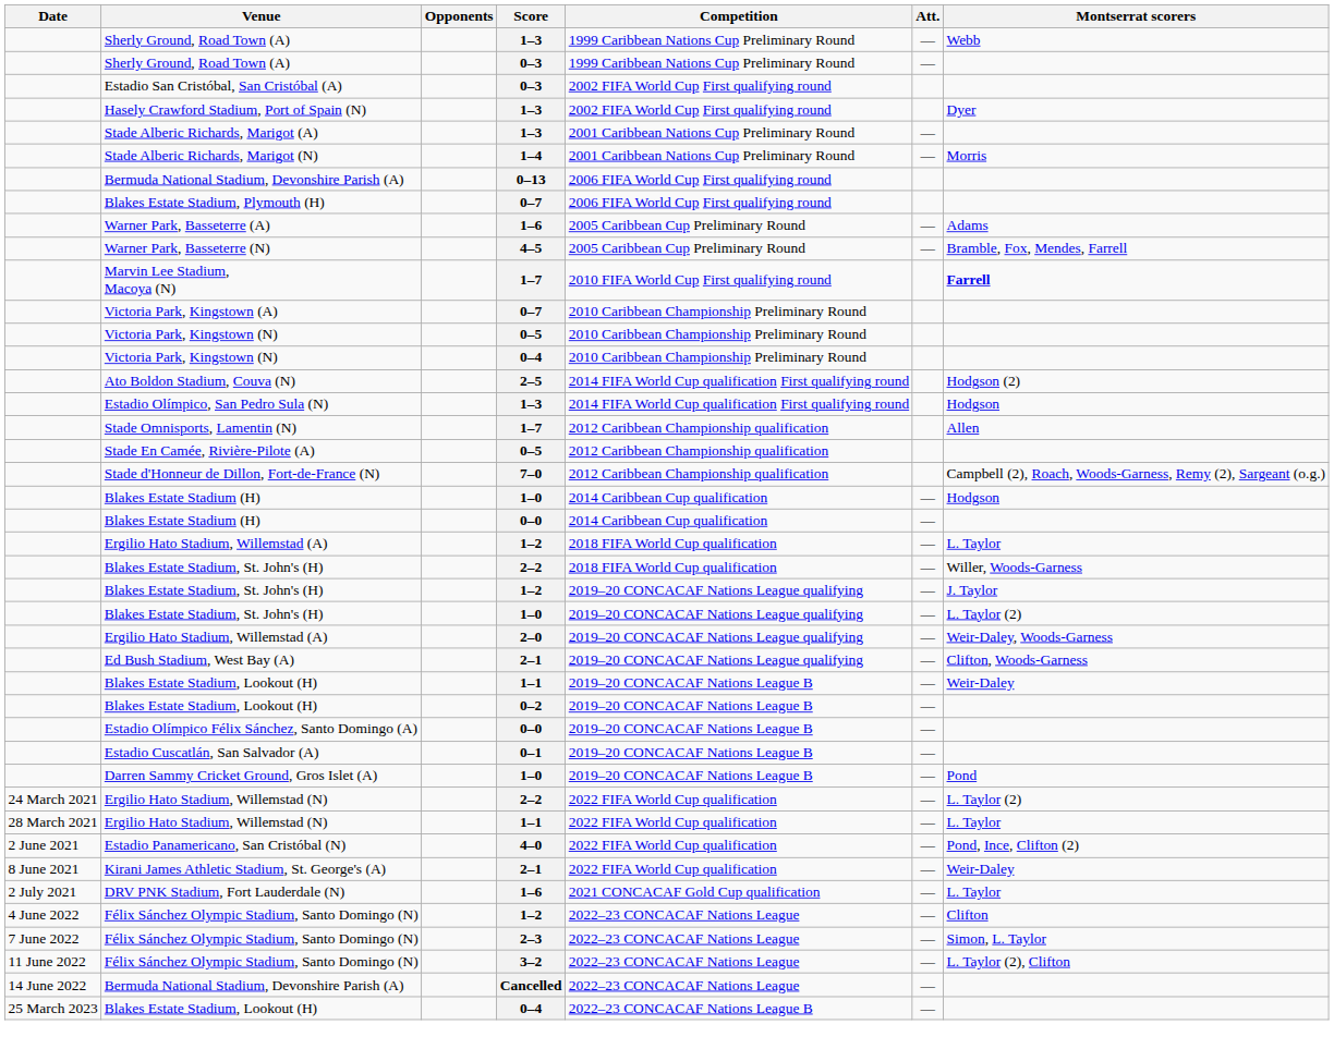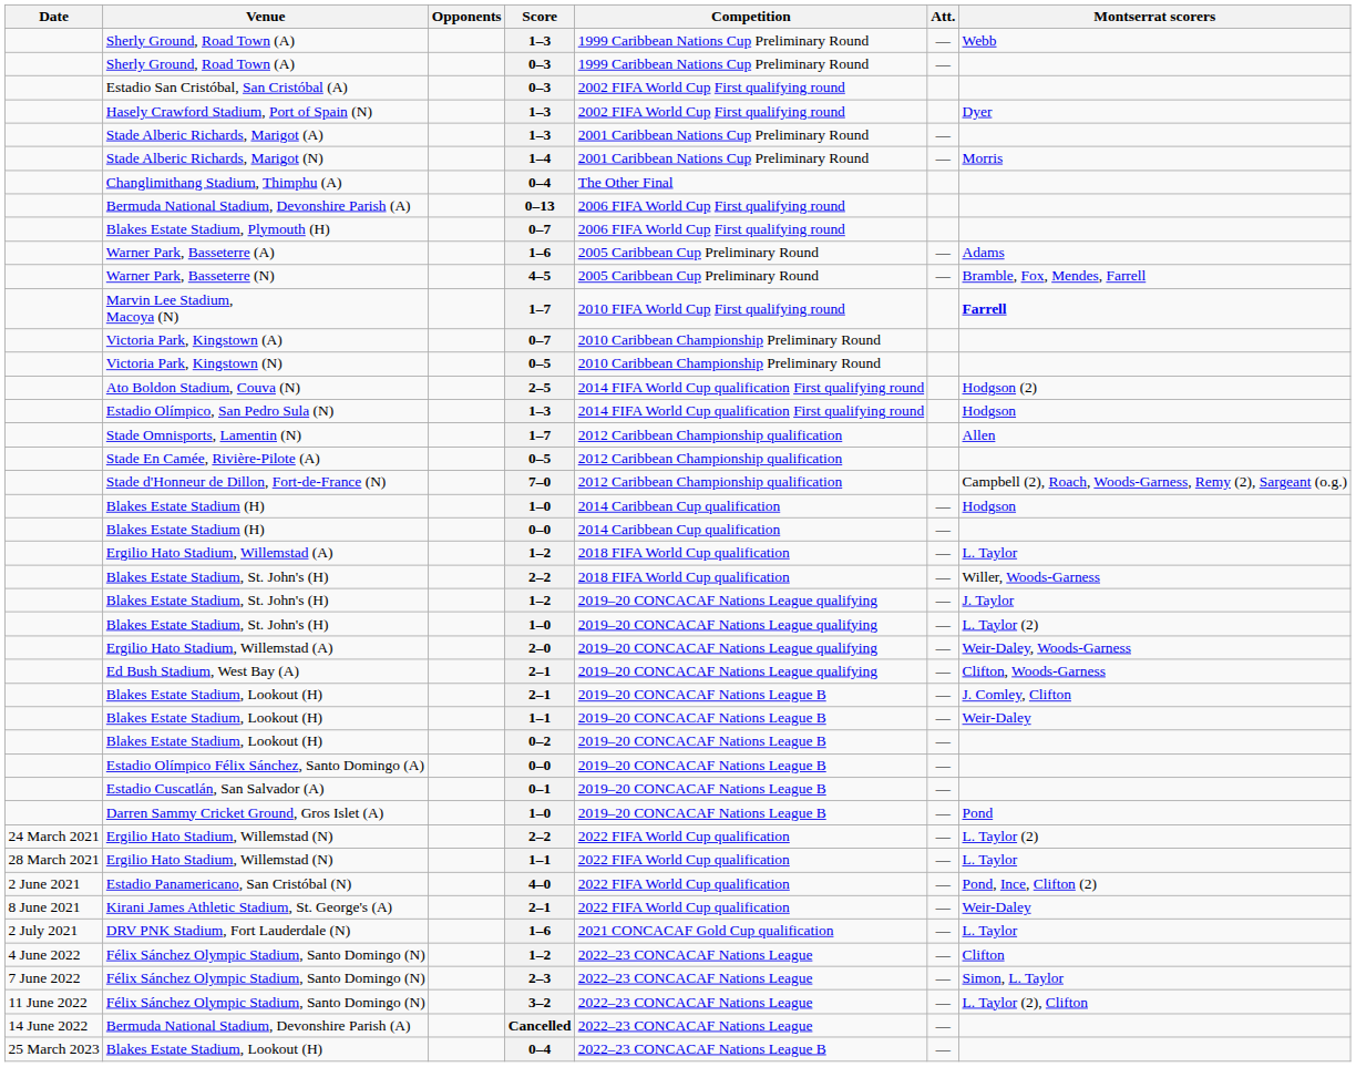 <table class="wikitable plainrowheaders sortable">
 <tr>
 <th scope=col>Date</th>
 <th scope=col>Venue</th>
 <th scope=col>Opponents</th>
 <th scope=col>Score</th>
 <th scope=col>Competition</th>
 <th scope=col>Att.</th>
 <th scope=col>Montserrat scorers</th>
 </tr>
 <tr>
 <td></td>
 <td align="left"><a href='#'>Sherly Ground</a>, <a href='#'>Road Town</a> (A)</td>
 <td></td>
 <th scope=row style=text-align:center>1–3</th>
 <td><a href='#'>1999 Caribbean Nations Cup</a> Preliminary Round</td>
 <td align=center>—</td>
 <td><a href='#'>Webb</a></td>
 </tr>
 <tr>
 <td></td>
 <td align="left"><a href='#'>Sherly Ground</a>, <a href='#'>Road Town</a> (A)</td>
 <td></td>
 <th scope=row style=text-align:center>0–3</th>
 <td><a href='#'>1999 Caribbean Nations Cup</a> Preliminary Round</td>
 <td align=center>—</td>
 <td></td>
 </tr>
 <tr>
 <td></td>
 <td align="left">Estadio San Cristóbal, <a href='#'>San Cristóbal</a> (A)</td>
 <td></td>
 <th scope=row style=text-align:center>0–3</th>
 <td><a href='#'>2002 FIFA World Cup</a> <a href='#'>First qualifying round</a></td>
 <td></td>
 <td></td>
 </tr>
 <tr>
 <td></td>
 <td align="left"><a href='#'>Hasely Crawford Stadium</a>, <a href='#'>Port of Spain</a> (N)</td>
 <td></td>
 <th scope=row style=text-align:center>1–3</th>
 <td><a href='#'>2002 FIFA World Cup</a> <a href='#'>First qualifying round</a></td>
 <td></td>
 <td><a href='#'>Dyer</a></td>
 </tr>
 <tr>
 <td></td>
 <td align="left"><a href='#'>Stade Alberic Richards</a>, <a href='#'>Marigot</a> (A)</td>
 <td></td>
 <th scope=row style=text-align:center>1–3</th>
 <td><a href='#'>2001 Caribbean Nations Cup</a> Preliminary Round</td>
 <td align=center>—</td>
 <td></td>
 </tr>
 <tr>
 <td></td>
 <td align="left"><a href='#'>Stade Alberic Richards</a>, <a href='#'>Marigot</a> (N)</td>
 <td></td>
 <th scope=row style=text-align:center>1–4</th>
 <td><a href='#'>2001 Caribbean Nations Cup</a> Preliminary Round</td>
 <td align=center>—</td>
 <td><a href='#'>Morris</a></td>
 </tr>
+<tr>
+<td></td>
+<td align="left"><a href='#'>Changlimithang Stadium</a>, <a href='#'>Thimphu</a> (A)</td>
+<td></td>
+<th scope=row style=text-align:center>0–4</th>
+<td><a href='#'>The Other Final</a></td>
+<td></td>
+<td></td>
+</tr>
 <tr (empty)>
 <td></td>
 <td align="left"><a href='#'>Bermuda National Stadium</a>, <a href='#'>Devonshire Parish</a> (A)</td>
 <td></td>
 <th scope=row style=text-align:center>0–13</th>
 <td><a href='#'>2006 FIFA World Cup</a> <a href='#'>First qualifying round</a></td>
 <td></td>
 <td></td>
 </tr>
 <tr>
 <td></td>
 <td align="left"><a href='#'>Blakes Estate Stadium</a>, <a href='#'>Plymouth</a> (H)</td>
 <td></td>
 <th scope=row style=text-align:center>0–7</th>
 <td><a href='#'>2006 FIFA World Cup</a> <a href='#'>First qualifying round</a></td>
 <td></td>
 <td></td>
 </tr>
 <tr>
 <td></td>
 <td align="left"><a href='#'>Warner Park</a>, <a href='#'>Basseterre</a> (A)</td>
 <td></td>
 <th scope=row style=text-align:center>1–6</th>
 <td><a href='#'>2005 Caribbean Cup</a> Preliminary Round</td>
 <td align=center>—</td>
 <td><a href='#'>Adams</a></td>
 </tr>
 <tr>
 <td></td>
 <td align="left"><a href='#'>Warner Park</a>, <a href='#'>Basseterre</a> (N)</td>
 <td></td>
 <th scope=row style=text-align:center>4–5</th>
 <td><a href='#'>2005 Caribbean Cup</a> Preliminary Round</td>
 <td align=center>—</td>
 <td><a href='#'>Bramble</a>, <a href='#'>Fox</a>, <a href='#'>Mendes</a>, <a href='#'>Farrell</a></td>
 </tr>
 <tr>
 <td></td>
 <td align="left"><a href='#'>Marvin Lee Stadium</a>,<br><a href='#'>Macoya</a> (N)</td>
 <td></td>
 <th scope=row style=text-align:center>1–7</th>
 <td><a href='#'>2010 FIFA World Cup</a> <a href='#'>First qualifying round</a></td>
 <td></td>
 <td><strong><a href='#'>Farrell</a></strong></td>
 </tr>
 <tr>
 <td></td>
 <td align="left"><a href='#'>Victoria Park</a>, <a href='#'>Kingstown</a> (A)</td>
 <td></td>
 <th scope=row style=text-align:center>0–7</th>
 <td><a href='#'>2010 Caribbean Championship</a> Preliminary Round</td>
 <td></td>
 <td></td>
 </tr>
 <tr>
 <td></td>
 <td align="left"><a href='#'>Victoria Park</a>, <a href='#'>Kingstown</a> (N)</td>
 <td></td>
 <th scope=row style=text-align:center>0–5</th>
-<td><a href='#'>2010 Caribbean Championship</a> Preliminary Round</td>
-<td></td>
-<td></td>
-</tr>
-<tr>
-<td></td>
-<td align="left"><a href='#'>Victoria Park</a>, <a href='#'>Kingstown</a> (N)</td>
-<td></td>
-<th scope=row style=text-align:center>0–4</th>
 <td><a href='#'>2010 Caribbean Championship</a> Preliminary Round</td>
 <td></td>
 <td></td>
 </tr>
 <tr>
 <td></td>
 <td align="left"><a href='#'>Ato Boldon Stadium</a>, <a href='#'>Couva</a> (N)</td>
 <td></td>
 <th scope=row style=text-align:center>2–5</th>
 <td><a href='#'>2014 FIFA World Cup qualification</a> <a href='#'>First qualifying round</a></td>
 <td></td>
 <td><a href='#'>Hodgson</a> (2)</td>
 </tr>
 <tr>
 <td></td>
 <td align="left"><a href='#'>Estadio Olímpico</a>, <a href='#'>San Pedro Sula</a> (N)</td>
 <td></td>
 <th scope=row style=text-align:center>1–3</th>
 <td><a href='#'>2014 FIFA World Cup qualification</a> <a href='#'>First qualifying round</a></td>
 <td></td>
 <td><a href='#'>Hodgson</a></td>
 </tr>
 <tr>
 <td></td>
 <td align="left"><a href='#'>Stade Omnisports</a>, <a href='#'>Lamentin</a> (N)</td>
 <td></td>
 <th scope=row style=text-align:center>1–7</th>
 <td><a href='#'>2012 Caribbean Championship qualification</a></td>
 <td></td>
 <td><a href='#'>Allen</a></td>
 </tr>
 <tr>
 <td></td>
 <td align="left"><a href='#'>Stade En Camée</a>, <a href='#'>Rivière-Pilote</a> (A)</td>
 <td></td>
 <th scope=row style=text-align:center>0–5</th>
 <td><a href='#'>2012 Caribbean Championship qualification</a></td>
 <td></td>
 <td></td>
 </tr>
 <tr>
 <td></td>
 <td align="left"><a href='#'>Stade d'Honneur de Dillon</a>, <a href='#'>Fort-de-France</a> (N)</td>
 <td></td>
 <th scope=row style=text-align:center>7–0</th>
 <td><a href='#'>2012 Caribbean Championship qualification</a></td>
 <td></td>
 <td>Campbell (2), <a href='#'>Roach</a>, <a href='#'>Woods-Garness</a>, <a href='#'>Remy</a> (2), <a href='#'>Sargeant</a> (o.g.)</td>
 </tr>
 <tr>
 <td></td>
 <td align="left"><a href='#'>Blakes Estate Stadium</a> (H)</td>
 <td></td>
 <th scope=row style=text-align:center>1–0</th>
 <td><a href='#'>2014 Caribbean Cup qualification</a></td>
 <td align=center>—</td>
 <td><a href='#'>Hodgson</a></td>
 </tr>
 <tr>
 <td></td>
 <td align="left"><a href='#'>Blakes Estate Stadium</a> (H)</td>
 <td></td>
 <th scope=row style=text-align:center>0–0</th>
 <td><a href='#'>2014 Caribbean Cup qualification</a></td>
 <td align=center>—</td>
 <td></td>
 </tr>
 <tr>
 <td></td>
 <td align="left"><a href='#'>Ergilio Hato Stadium</a>, <a href='#'>Willemstad</a> (A)</td>
 <td></td>
 <th scope=row style=text-align:center>1–2</th>
 <td><a href='#'>2018 FIFA World Cup qualification</a></td>
 <td align=center>—</td>
 <td><a href='#'>L. Taylor</a></td>
 </tr>
 <tr>
 <td></td>
 <td align="left"><a href='#'>Blakes Estate Stadium</a>, St. John's (H)</td>
 <td></td>
 <th scope=row style=text-align:center>2–2</th>
 <td><a href='#'>2018 FIFA World Cup qualification</a></td>
 <td align=center>—</td>
 <td>Willer, <a href='#'>Woods-Garness</a></td>
 </tr>
 <tr>
 <td></td>
 <td align="left"><a href='#'>Blakes Estate Stadium</a>, St. John's (H)</td>
 <td></td>
 <th scope=row style=text-align:center>1–2</th>
 <td><a href='#'>2019–20 CONCACAF Nations League qualifying</a></td>
 <td align=center>—</td>
 <td><a href='#'>J. Taylor</a></td>
 </tr>
 <tr>
 <td></td>
 <td align="left"><a href='#'>Blakes Estate Stadium</a>, St. John's (H)</td>
 <td></td>
 <th scope=row style=text-align:center>1–0</th>
 <td><a href='#'>2019–20 CONCACAF Nations League qualifying</a></td>
 <td align=center>—</td>
 <td><a href='#'>L. Taylor</a> (2)</td>
 </tr>
 <tr>
 <td></td>
 <td align="left"><a href='#'>Ergilio Hato Stadium</a>, Willemstad (A)</td>
 <td></td>
 <th scope=row style=text-align:center>2–0</th>
 <td><a href='#'>2019–20 CONCACAF Nations League qualifying</a></td>
 <td align=center>—</td>
 <td><a href='#'>Weir-Daley</a>, <a href='#'>Woods-Garness</a></td>
 </tr>
 <tr>
 <td></td>
 <td align="left"><a href='#'>Ed Bush Stadium</a>, West Bay (A)</td>
 <td></td>
 <th scope=row style=text-align:center>2–1</th>
 <td><a href='#'>2019–20 CONCACAF Nations League qualifying</a></td>
 <td align=center>—</td>
 <td><a href='#'>Clifton</a>, <a href='#'>Woods-Garness</a></td>
+</tr>
+<tr>
+<td></td>
+<td align="left"><a href='#'>Blakes Estate Stadium</a>, Lookout (H)</td>
+<td></td>
+<th scope=row style=text-align:center>2–1</th>
+<td><a href='#'>2019–20 CONCACAF Nations League B</a></td>
+<td align=center>—</td>
+<td><a href='#'>J. Comley</a>, <a href='#'>Clifton</a></td>
 </tr>
 <tr>
 <td></td>
 <td align="left"><a href='#'>Blakes Estate Stadium</a>, Lookout (H)</td>
 <td></td>
 <th scope=row style=text-align:center>1–1</th>
 <td><a href='#'>2019–20 CONCACAF Nations League B</a></td>
 <td align=center>—</td>
 <td><a href='#'>Weir-Daley</a></td>
 </tr>
 <tr>
 <td></td>
 <td align="left"><a href='#'>Blakes Estate Stadium</a>, Lookout (H)</td>
 <td></td>
 <th scope=row style=text-align:center>0–2</th>
 <td><a href='#'>2019–20 CONCACAF Nations League B</a></td>
 <td align=center>—</td>
 <td></td>
 </tr>
 <tr>
 <td></td>
 <td align="left"><a href='#'>Estadio Olímpico Félix Sánchez</a>, Santo Domingo (A)</td>
 <td></td>
 <th scope=row style=text-align:center>0–0</th>
 <td><a href='#'>2019–20 CONCACAF Nations League B</a></td>
 <td align=center>—</td>
 <td></td>
 </tr>
 <tr>
 <td></td>
 <td align="left"><a href='#'>Estadio Cuscatlán</a>, San Salvador (A)</td>
 <td></td>
 <th scope=row style=text-align:center>0–1</th>
 <td><a href='#'>2019–20 CONCACAF Nations League B</a></td>
 <td align=center>—</td>
 <td></td>
 </tr>
 <tr>
 <td></td>
 <td align="left"><a href='#'>Darren Sammy Cricket Ground</a>, Gros Islet (A)</td>
 <td></td>
 <th scope=row style=text-align:center>1–0</th>
 <td><a href='#'>2019–20 CONCACAF Nations League B</a></td>
 <td align=center>—</td>
 <td><a href='#'>Pond</a></td>
 </tr>
 <tr>
 <td>24 March 2021</td>
 <td align="left"><a href='#'>Ergilio Hato Stadium</a>, Willemstad (N)</td>
 <td></td>
 <th scope=row style=text-align:center>2–2</th>
 <td><a href='#'>2022 FIFA World Cup qualification</a></td>
 <td align=center>—</td>
 <td><a href='#'>L. Taylor</a> (2)</td>
 </tr>
 <tr>
 <td>28 March 2021</td>
 <td align="left"><a href='#'>Ergilio Hato Stadium</a>, Willemstad (N)</td>
 <td></td>
 <th scope=row style=text-align:center>1–1</th>
 <td><a href='#'>2022 FIFA World Cup qualification</a></td>
 <td align=center>—</td>
 <td><a href='#'>L. Taylor</a></td>
 </tr>
 <tr>
 <td>2 June 2021</td>
 <td align="left"><a href='#'>Estadio Panamericano</a>, San Cristóbal (N)</td>
 <td></td>
 <th scope=row style=text-align:center>4–0</th>
 <td><a href='#'>2022 FIFA World Cup qualification</a></td>
 <td align=center>—</td>
 <td><a href='#'>Pond</a>, <a href='#'>Ince</a>, <a href='#'>Clifton</a> (2)</td>
 </tr>
 <tr>
 <td>8 June 2021</td>
 <td align="left"><a href='#'>Kirani James Athletic Stadium</a>, St. George's (A)</td>
 <td></td>
 <th scope=row style=text-align:center>2–1</th>
 <td><a href='#'>2022 FIFA World Cup qualification</a></td>
 <td align=center>—</td>
 <td><a href='#'>Weir-Daley</a></td>
 </tr>
 <tr>
 <td>2 July 2021</td>
 <td align="left"><a href='#'>DRV PNK Stadium</a>, Fort Lauderdale (N)</td>
 <td></td>
 <th scope=row style=text-align:center>1–6</th>
 <td><a href='#'>2021 CONCACAF Gold Cup qualification</a></td>
 <td align=center>—</td>
 <td><a href='#'>L. Taylor</a></td>
 </tr>
 <tr>
 <td>4 June 2022</td>
 <td align="left"><a href='#'>Félix Sánchez Olympic Stadium</a>, Santo Domingo (N)</td>
 <td></td>
 <th scope=row style=text-align:center>1–2</th>
 <td><a href='#'>2022–23 CONCACAF Nations League</a></td>
 <td align=center>—</td>
 <td><a href='#'>Clifton</a></td>
 </tr>
 <tr>
 <td>7 June 2022</td>
 <td align="left"><a href='#'>Félix Sánchez Olympic Stadium</a>, Santo Domingo (N)</td>
 <td></td>
 <th scope=row style=text-align:center>2–3</th>
 <td><a href='#'>2022–23 CONCACAF Nations League</a></td>
 <td align=center>—</td>
 <td><a href='#'>Simon</a>, <a href='#'>L. Taylor</a></td>
 </tr>
 <tr>
 <td>11 June 2022</td>
 <td align="left"><a href='#'>Félix Sánchez Olympic Stadium</a>, Santo Domingo (N)</td>
 <td></td>
 <th scope=row style=text-align:center>3–2</th>
 <td><a href='#'>2022–23 CONCACAF Nations League</a></td>
 <td align=center>—</td>
 <td><a href='#'>L. Taylor</a> (2), <a href='#'>Clifton</a></td>
 </tr>
 <tr>
 <td>14 June 2022</td>
 <td align="left"><a href='#'>Bermuda National Stadium</a>, Devonshire Parish (A)</td>
 <td></td>
 <th scope=row style=text-align:center>Cancelled</th>
 <td><a href='#'>2022–23 CONCACAF Nations League</a></td>
 <td align=center>—</td>
 <td></td>
 </tr>
 <tr>
 <td>25 March 2023</td>
 <td align="left"><a href='#'>Blakes Estate Stadium</a>, Lookout (H)</td>
 <td></td>
 <th scope=row style=text-align:center>0–4</th>
 <td><a href='#'>2022–23 CONCACAF Nations League B</a></td>
 <td align=center>—</td>
 <td></td>
 </tr>
 </table>
